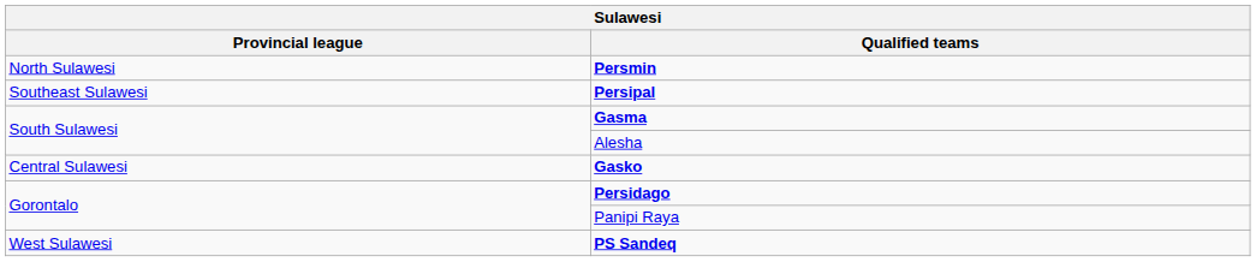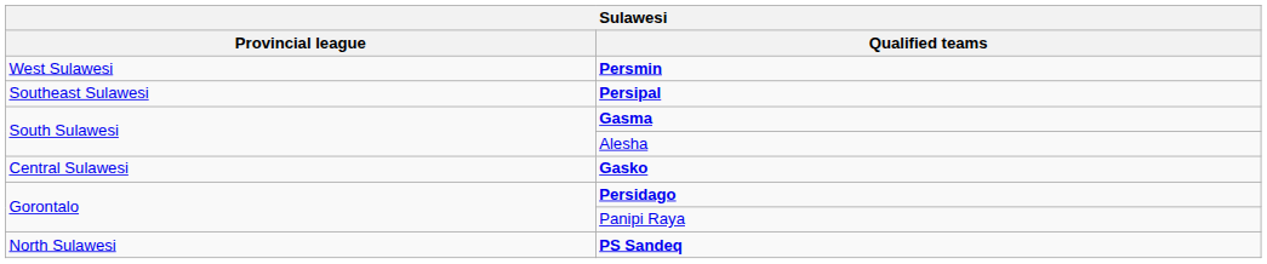 <table class="wikitable sortable" style="width:100%;">
 <tr>
 <th colspan="2"><strong>Sulawesi</strong></th>
 </tr>
 <tr>
 <th style="width:47%;">Provincial league</th>
 <th style="width:53%;">Qualified teams</th>
 </tr>
 <tr>
-<td> <a href='#'>North Sulawesi</a></td>
+<td> <a href='#'>West Sulawesi</a></td>
 <td><strong><a href='#'>Persmin</a></strong></td>
 </tr>
 <tr>
 <td> <a href='#'>Southeast Sulawesi</a></td>
 <td><strong><a href='#'>Persipal</a></strong></td>
 </tr>
 <tr>
 <td rowspan="2"> <a href='#'>South Sulawesi</a></td>
 <td><strong><a href='#'>Gasma</a></strong></td>
 </tr>
 <tr>
 <td><a href='#'>Alesha</a></td>
 </tr>
 <tr>
 <td> <a href='#'>Central Sulawesi</a></td>
 <td><strong><a href='#'>Gasko</a></strong></td>
 </tr>
 <tr>
 <td rowspan="2"> <a href='#'>Gorontalo</a></td>
 <td><strong><a href='#'>Persidago</a></strong></td>
 </tr>
 <tr>
 <td><a href='#'>Panipi Raya</a></td>
 </tr>
 <tr>
-<td> <a href='#'>West Sulawesi</a></td>
+<td> <a href='#'>North Sulawesi</a></td>
 <td><strong><a href='#'>PS Sandeq</a></strong></td>
 </tr>
 </table>
